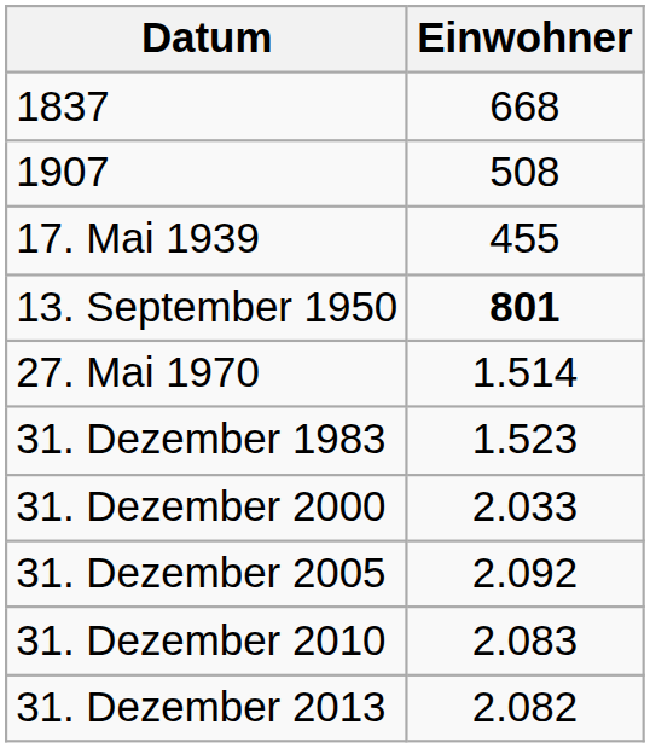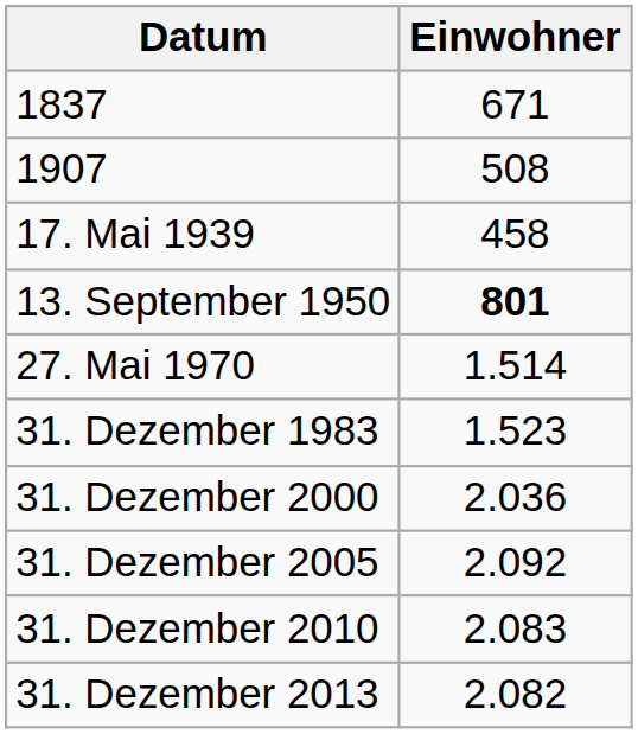 <table class="wikitable">
 <tr>
 <th>Datum</th>
 <th>Einwohner</th>
 </tr>
 <tr>
 <td>1837</td>
-<td align="center">668</td>
+<td align="center">671</td>
 </tr>
 <tr>
 <td>1907</td>
 <td align="center">508</td>
 </tr>
 <tr>
 <td>17. Mai 1939</td>
-<td align="center">455</td>
+<td align="center">458</td>
 </tr>
 <tr>
 <td>13. September 1950</td>
 <td align="center"><strong>801</strong></td>
 </tr>
 <tr>
 <td>27. Mai 1970</td>
 <td align="center">1.514</td>
 </tr>
 <tr>
 <td>31. Dezember 1983</td>
 <td align="center">1.523</td>
 </tr>
 <tr>
 <td>31. Dezember 2000</td>
-<td align="center">2.033 </td>
+<td align="center">2.036 </td>
 </tr>
 <tr>
 <td>31. Dezember 2005</td>
 <td align="center">2.092 </td>
 </tr>
 <tr>
 <td>31. Dezember 2010</td>
 <td align="center">2.083 </td>
 </tr>
 <tr>
 <td>31. Dezember 2013</td>
 <td align="center">2.082 </td>
 </tr>
 </table>
